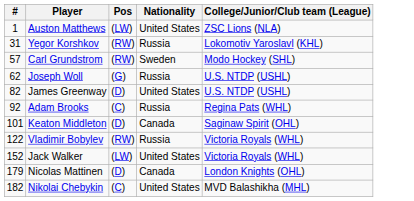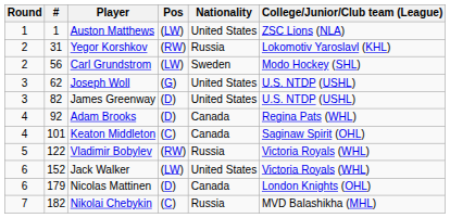 <table class="wikitable">
 <tr>
+<th>Round</th>
 <th>#</th>
 <th>Player</th>
 <th>Pos</th>
 <th>Nationality</th>
 <th>College/Junior/Club team (League)</th>
 </tr>
 <tr>
 <td style="text-align:center">1</td>
+<td style="text-align:center">1</td>
 <td><a href='#'>Auston Matthews</a></td>
 <td>(<a href='#'>LW</a>)</td>
 <td> United States</td>
 <td><a href='#'>ZSC Lions</a> (<a href='#'>NLA</a>)</td>
 </tr>
 <tr>
+<td style="text-align:center">2</td>
 <td style="text-align:center">31</td>
 <td><a href='#'>Yegor Korshkov</a></td>
 <td>(<a href='#'>RW</a>)</td>
 <td> Russia</td>
 <td><a href='#'>Lokomotiv Yaroslavl</a> (<a href='#'>KHL</a>)</td>
 </tr>
 <tr>
-<td style="text-align:center">57</td>
+<td style="text-align:center">2</td>
+<td style="text-align:center">56</td>
 <td><a href='#'>Carl Grundstrom</a></td>
-<td>(<a href='#'>RW</a>)</td>
+<td>(<a href='#'>LW</a>)</td>
 <td> Sweden</td>
 <td><a href='#'>Modo Hockey</a> (<a href='#'>SHL</a>)</td>
 </tr>
 <tr>
+<td style="text-align:center">3</td>
 <td style="text-align:center">62</td>
 <td><a href='#'>Joseph Woll</a></td>
 <td>(<a href='#'>G</a>)</td>
-<td> Russia</td>
+<td> United States</td>
 <td><a href='#'>U.S. NTDP</a> (<a href='#'>USHL</a>)</td>
 </tr>
 <tr>
+<td style="text-align:center">3</td>
 <td style="text-align:center">82</td>
 <td>James Greenway</td>
 <td>(<a href='#'>D</a>)</td>
 <td> United States</td>
 <td><a href='#'>U.S. NTDP</a> (<a href='#'>USHL</a>)</td>
 </tr>
 <tr>
+<td style="text-align:center">4</td>
 <td style="text-align:center">92</td>
 <td><a href='#'>Adam Brooks</a></td>
-<td>(<a href='#'>C</a>)</td>
-<td> Russia</td>
+<td>(<a href='#'>D</a>)</td>
+<td> Canada</td>
 <td><a href='#'>Regina Pats</a> (<a href='#'>WHL</a>)</td>
 </tr>
 <tr>
+<td style="text-align:center">4</td>
 <td style="text-align:center">101</td>
 <td><a href='#'>Keaton Middleton</a></td>
-<td>(<a href='#'>D</a>)</td>
+<td>(<a href='#'>C</a>)</td>
 <td> Canada</td>
 <td><a href='#'>Saginaw Spirit</a> (<a href='#'>OHL</a>)</td>
 </tr>
 <tr>
+<td style="text-align:center">5</td>
 <td style="text-align:center">122</td>
 <td><a href='#'>Vladimir Bobylev</a></td>
 <td>(<a href='#'>RW</a>)</td>
 <td> Russia</td>
 <td><a href='#'>Victoria Royals</a> (<a href='#'>WHL</a>)</td>
 </tr>
 <tr>
+<td style="text-align:center">6</td>
 <td style="text-align:center">152</td>
 <td>Jack Walker</td>
 <td>(<a href='#'>LW</a>)</td>
 <td> United States</td>
 <td><a href='#'>Victoria Royals</a> (<a href='#'>WHL</a>)</td>
 </tr>
 <tr>
+<td style="text-align:center">6</td>
 <td style="text-align:center">179</td>
 <td>Nicolas Mattinen</td>
 <td>(<a href='#'>D</a>)</td>
 <td> Canada</td>
 <td><a href='#'>London Knights</a> (<a href='#'>OHL</a>)</td>
 </tr>
 <tr>
+<td style="text-align:center">7</td>
 <td style="text-align:center">182</td>
 <td><a href='#'>Nikolai Chebykin</a></td>
 <td>(<a href='#'>C</a>)</td>
-<td> United States</td>
+<td> Russia</td>
 <td>MVD Balashikha (<a href='#'>MHL</a>)</td>
 </tr>
 </table>
